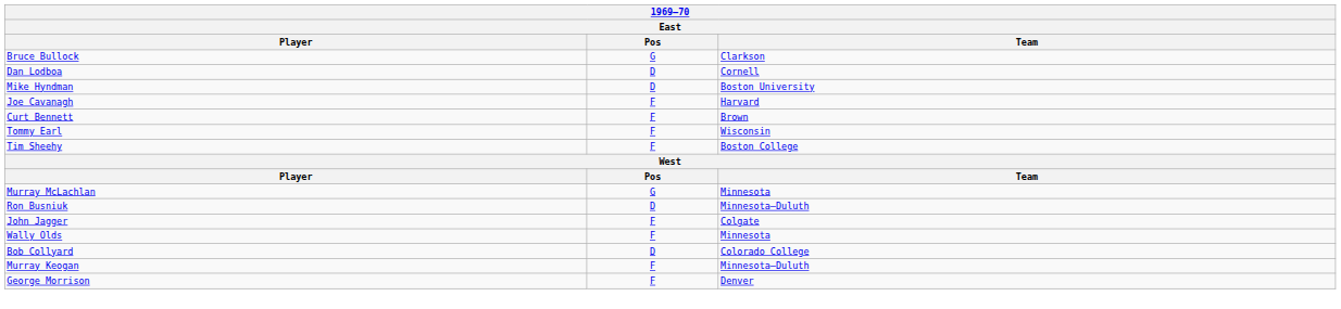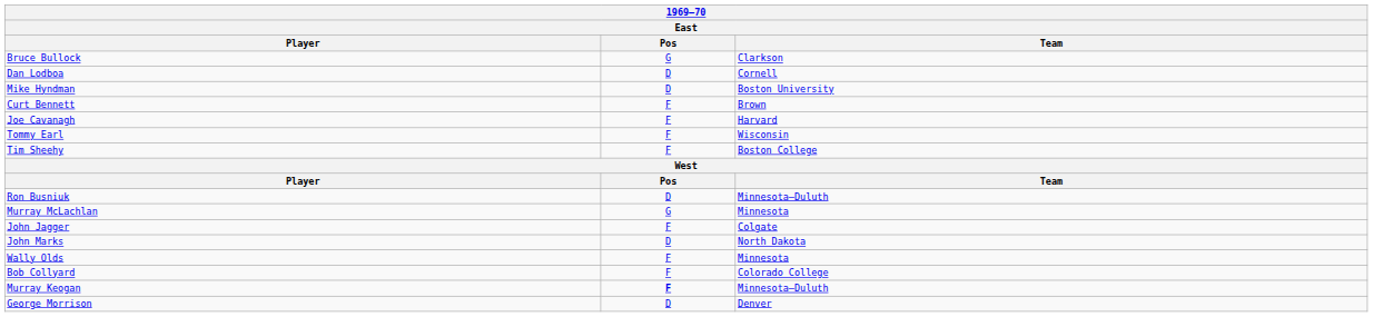 <table class="wikitable" width=95%>
 <tr>
 <th colspan=3><a href='#'>1969–70</a></th>
 </tr>
 <tr>
 <th colspan=3><strong>East</strong></th>
 </tr>
 <tr>
 <th>Player</th>
 <th>Pos</th>
 <th>Team</th>
 </tr>
 <tr>
 <td><a href='#'>Bruce Bullock</a></td>
 <td style="text-align:center;"><a href='#'>G</a></td>
 <td><a href='#'>Clarkson</a></td>
 </tr>
 <tr>
 <td><a href='#'>Dan Lodboa</a></td>
 <td style="text-align:center;"><a href='#'>D</a></td>
 <td><a href='#'>Cornell</a></td>
 </tr>
 <tr>
 <td><a href='#'>Mike Hyndman</a></td>
 <td style="text-align:center;"><a href='#'>D</a></td>
 <td><a href='#'>Boston University</a></td>
 </tr>
 <tr>
+<td><a href='#'>Curt Bennett</a></td>
+<td style="text-align:center;"><a href='#'>F</a></td>
+<td><a href='#'>Brown</a></td>
+</tr>
+<tr>
 <td><a href='#'>Joe Cavanagh</a></td>
 <td style="text-align:center;"><a href='#'>F</a></td>
 <td><a href='#'>Harvard</a></td>
-</tr>
-<tr>
-<td><a href='#'>Curt Bennett</a></td>
-<td style="text-align:center;"><a href='#'>F</a></td>
-<td><a href='#'>Brown</a></td>
 </tr>
 <tr>
 <td><a href='#'>Tommy Earl</a></td>
 <td style="text-align:center;"><a href='#'>F</a></td>
 <td><a href='#'>Wisconsin</a></td>
 </tr>
 <tr>
 <td><a href='#'>Tim Sheehy</a></td>
 <td style="text-align:center;"><a href='#'>F</a></td>
 <td><a href='#'>Boston College</a></td>
 </tr>
 <tr>
 <th colspan=3><strong>West</strong></th>
 </tr>
 <tr>
 <th>Player</th>
 <th>Pos</th>
 <th>Team</th>
 </tr>
 <tr>
+<td><a href='#'>Ron Busniuk</a></td>
+<td style="text-align:center;"><a href='#'>D</a></td>
+<td><a href='#'>Minnesota–Duluth</a></td>
+</tr>
+<tr>
 <td><a href='#'>Murray McLachlan</a></td>
 <td style="text-align:center;"><a href='#'>G</a></td>
 <td><a href='#'>Minnesota</a></td>
 </tr>
 <tr>
-<td><a href='#'>Ron Busniuk</a></td>
-<td style="text-align:center;"><a href='#'>D</a></td>
-<td><a href='#'>Minnesota–Duluth</a></td>
-</tr>
-<tr>
 <td><a href='#'>John Jagger</a></td>
 <td style="text-align:center;"><a href='#'>F</a></td>
 <td><a href='#'>Colgate</a></td>
+</tr>
+<tr>
+<td><a href='#'>John Marks</a></td>
+<td style="text-align:center;"><a href='#'>D</a></td>
+<td><a href='#'>North Dakota</a></td>
 </tr>
 <tr>
 <td><a href='#'>Wally Olds</a></td>
 <td style="text-align:center;"><a href='#'>F</a></td>
 <td><a href='#'>Minnesota</a></td>
 </tr>
 <tr>
 <td><a href='#'>Bob Collyard</a></td>
-<td style="text-align:center;"><a href='#'>D</a></td>
+<td style="text-align:center;"><a href='#'>F</a></td>
 <td><a href='#'>Colorado College</a></td>
 </tr>
 <tr>
 <td><a href='#'>Murray Keogan</a></td>
-<td style="text-align:center;"><a href='#'>F</a></td>
+<td style="text-align:center;"><strong><a href='#'>F</a></strong></td>
 <td><a href='#'>Minnesota–Duluth</a></td>
 </tr>
 <tr>
 <td><a href='#'>George Morrison</a></td>
-<td style="text-align:center;"><a href='#'>F</a></td>
+<td style="text-align:center;"><a href='#'>D</a></td>
 <td><a href='#'>Denver</a></td>
 </tr>
 </table>
